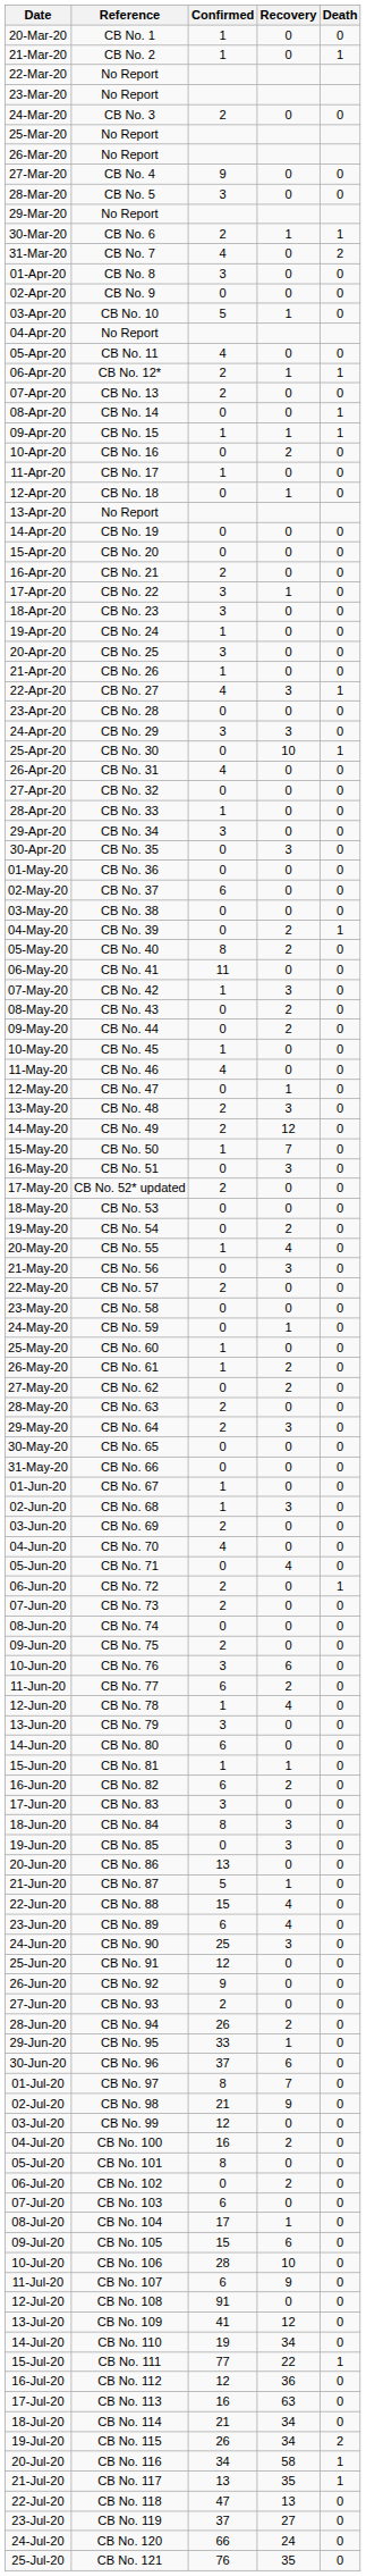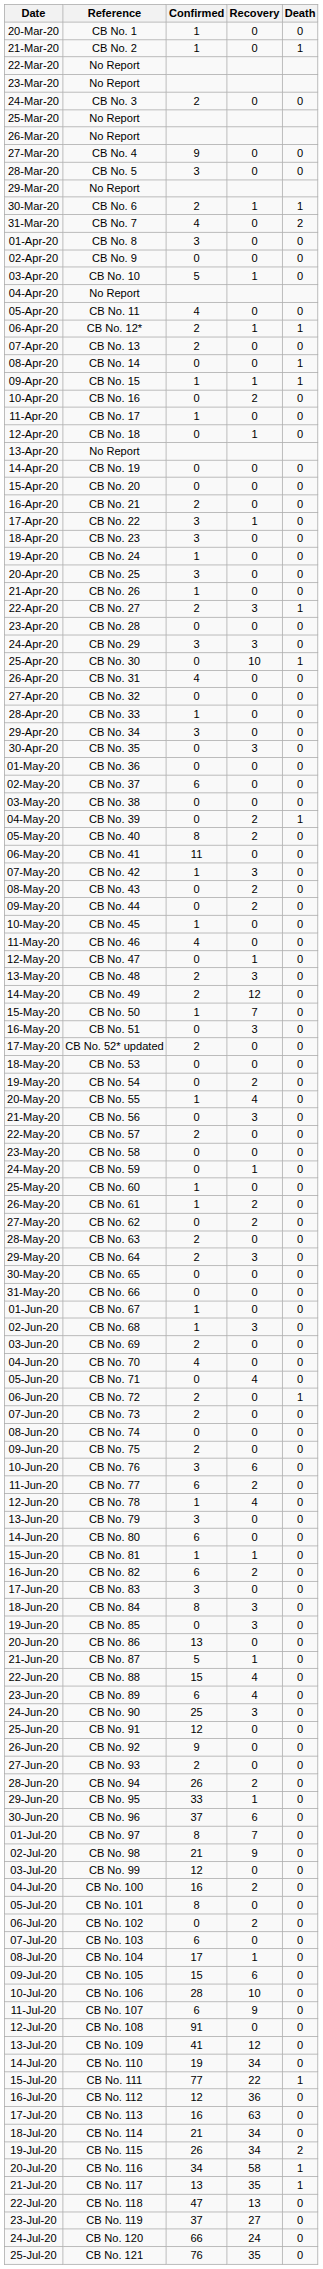 <table class="wikitable sortable" style="text-align:center; font-size:90%;">
 <tr>
 <th>Date</th>
 <th>Reference</th>
 <th>Confirmed</th>
 <th>Recovery</th>
 <th>Death</th>
 </tr>
 <tr>
 <td>20-Mar-20</td>
 <td>CB No. 1</td>
 <td>1</td>
 <td>0</td>
 <td>0</td>
 </tr>
 <tr>
 <td>21-Mar-20</td>
 <td>CB No. 2</td>
 <td>1</td>
 <td>0</td>
 <td>1</td>
 </tr>
 <tr>
 <td>22-Mar-20</td>
 <td>No Report</td>
 <td></td>
 <td></td>
 <td></td>
 </tr>
 <tr>
 <td>23-Mar-20</td>
 <td>No Report</td>
 <td></td>
 <td></td>
 <td></td>
 </tr>
 <tr>
 <td>24-Mar-20</td>
 <td>CB No. 3</td>
 <td>2</td>
 <td>0</td>
 <td>0</td>
 </tr>
 <tr>
 <td>25-Mar-20</td>
 <td>No Report</td>
 <td></td>
 <td></td>
 <td></td>
 </tr>
 <tr>
 <td>26-Mar-20</td>
 <td>No Report</td>
 <td></td>
 <td></td>
 <td></td>
 </tr>
 <tr>
 <td>27-Mar-20</td>
 <td>CB No. 4</td>
 <td>9</td>
 <td>0</td>
 <td>0</td>
 </tr>
 <tr>
 <td>28-Mar-20</td>
 <td>CB No. 5</td>
 <td>3</td>
 <td>0</td>
 <td>0</td>
 </tr>
 <tr>
 <td>29-Mar-20</td>
 <td>No Report</td>
 <td></td>
 <td></td>
 <td></td>
 </tr>
 <tr>
 <td>30-Mar-20</td>
 <td>CB No. 6</td>
 <td>2</td>
 <td>1</td>
 <td>1</td>
 </tr>
 <tr>
 <td>31-Mar-20</td>
 <td>CB No. 7</td>
 <td>4</td>
 <td>0</td>
 <td>2</td>
 </tr>
 <tr>
 <td>01-Apr-20</td>
 <td>CB No. 8</td>
 <td>3</td>
 <td>0</td>
 <td>0</td>
 </tr>
 <tr>
 <td>02-Apr-20</td>
 <td>CB No. 9</td>
 <td>0</td>
 <td>0</td>
 <td>0</td>
 </tr>
 <tr>
 <td>03-Apr-20</td>
 <td>CB No. 10</td>
 <td>5</td>
 <td>1</td>
 <td>0</td>
 </tr>
 <tr>
 <td>04-Apr-20</td>
 <td>No Report</td>
 <td></td>
 <td></td>
 <td></td>
 </tr>
 <tr>
 <td>05-Apr-20</td>
 <td>CB No. 11</td>
 <td>4</td>
 <td>0</td>
 <td>0</td>
 </tr>
 <tr>
 <td>06-Apr-20</td>
 <td>CB No. 12*</td>
 <td>2</td>
 <td>1</td>
 <td>1</td>
 </tr>
 <tr>
 <td>07-Apr-20</td>
 <td>CB No. 13</td>
 <td>2</td>
 <td>0</td>
 <td>0</td>
 </tr>
 <tr>
 <td>08-Apr-20</td>
 <td>CB No. 14</td>
 <td>0</td>
 <td>0</td>
 <td>1</td>
 </tr>
 <tr>
 <td>09-Apr-20</td>
 <td>CB No. 15</td>
 <td>1</td>
 <td>1</td>
 <td>1</td>
 </tr>
 <tr>
 <td>10-Apr-20</td>
 <td>CB No. 16</td>
 <td>0</td>
 <td>2</td>
 <td>0</td>
 </tr>
 <tr>
 <td>11-Apr-20</td>
 <td>CB No. 17</td>
 <td>1</td>
 <td>0</td>
 <td>0</td>
 </tr>
 <tr>
 <td>12-Apr-20</td>
 <td>CB No. 18</td>
 <td>0</td>
 <td>1</td>
 <td>0</td>
 </tr>
 <tr>
 <td>13-Apr-20</td>
 <td>No Report</td>
 <td></td>
 <td></td>
 <td></td>
 </tr>
 <tr>
 <td>14-Apr-20</td>
 <td>CB No. 19</td>
 <td>0</td>
 <td>0</td>
 <td>0</td>
 </tr>
 <tr>
 <td>15-Apr-20</td>
 <td>CB No. 20</td>
 <td>0</td>
 <td>0</td>
 <td>0</td>
 </tr>
 <tr>
 <td>16-Apr-20</td>
 <td>CB No. 21</td>
 <td>2</td>
 <td>0</td>
 <td>0</td>
 </tr>
 <tr>
 <td>17-Apr-20</td>
 <td>CB No. 22</td>
 <td>3</td>
 <td>1</td>
 <td>0</td>
 </tr>
 <tr>
 <td>18-Apr-20</td>
 <td>CB No. 23</td>
 <td>3</td>
 <td>0</td>
 <td>0</td>
 </tr>
 <tr>
 <td>19-Apr-20</td>
 <td>CB No. 24</td>
 <td>1</td>
 <td>0</td>
 <td>0</td>
 </tr>
 <tr>
 <td>20-Apr-20</td>
 <td>CB No. 25</td>
 <td>3</td>
 <td>0</td>
 <td>0</td>
 </tr>
 <tr>
 <td>21-Apr-20</td>
 <td>CB No. 26</td>
 <td>1</td>
 <td>0</td>
 <td>0</td>
 </tr>
 <tr>
 <td>22-Apr-20</td>
 <td>CB No. 27</td>
-<td>4</td>
+<td>2</td>
 <td>3</td>
 <td>1</td>
 </tr>
 <tr>
 <td>23-Apr-20</td>
 <td>CB No. 28</td>
 <td>0</td>
 <td>0</td>
 <td>0</td>
 </tr>
 <tr>
 <td>24-Apr-20</td>
 <td>CB No. 29</td>
 <td>3</td>
 <td>3</td>
 <td>0</td>
 </tr>
 <tr>
 <td>25-Apr-20</td>
 <td>CB No. 30</td>
 <td>0</td>
 <td>10</td>
 <td>1</td>
 </tr>
 <tr>
 <td>26-Apr-20</td>
 <td>CB No. 31</td>
 <td>4</td>
 <td>0</td>
 <td>0</td>
 </tr>
 <tr>
 <td>27-Apr-20</td>
 <td>CB No. 32</td>
 <td>0</td>
 <td>0</td>
 <td>0</td>
 </tr>
 <tr>
 <td>28-Apr-20</td>
 <td>CB No. 33</td>
 <td>1</td>
 <td>0</td>
 <td>0</td>
 </tr>
 <tr>
 <td>29-Apr-20</td>
 <td>CB No. 34</td>
 <td>3</td>
 <td>0</td>
 <td>0</td>
 </tr>
 <tr>
 <td>30-Apr-20</td>
 <td>CB No. 35</td>
 <td>0</td>
 <td>3</td>
 <td>0</td>
 </tr>
 <tr>
 <td>01-May-20</td>
 <td>CB No. 36</td>
 <td>0</td>
 <td>0</td>
 <td>0</td>
 </tr>
 <tr>
 <td>02-May-20</td>
 <td>CB No. 37</td>
 <td>6</td>
 <td>0</td>
 <td>0</td>
 </tr>
 <tr>
 <td>03-May-20</td>
 <td>CB No. 38</td>
 <td>0</td>
 <td>0</td>
 <td>0</td>
 </tr>
 <tr>
 <td>04-May-20</td>
 <td>CB No. 39</td>
 <td>0</td>
 <td>2</td>
 <td>1</td>
 </tr>
 <tr>
 <td>05-May-20</td>
 <td>CB No. 40</td>
 <td>8</td>
 <td>2</td>
 <td>0</td>
 </tr>
 <tr>
 <td>06-May-20</td>
 <td>CB No. 41</td>
 <td>11</td>
 <td>0</td>
 <td>0</td>
 </tr>
 <tr>
 <td>07-May-20</td>
 <td>CB No. 42</td>
 <td>1</td>
 <td>3</td>
 <td>0</td>
 </tr>
 <tr>
 <td>08-May-20</td>
 <td>CB No. 43</td>
 <td>0</td>
 <td>2</td>
 <td>0</td>
 </tr>
 <tr>
 <td>09-May-20</td>
 <td>CB No. 44</td>
 <td>0</td>
 <td>2</td>
 <td>0</td>
 </tr>
 <tr>
 <td>10-May-20</td>
 <td>CB No. 45</td>
 <td>1</td>
 <td>0</td>
 <td>0</td>
 </tr>
 <tr>
 <td>11-May-20</td>
 <td>CB No. 46</td>
 <td>4</td>
 <td>0</td>
 <td>0</td>
 </tr>
 <tr>
 <td>12-May-20</td>
 <td>CB No. 47</td>
 <td>0</td>
 <td>1</td>
 <td>0</td>
 </tr>
 <tr>
 <td>13-May-20</td>
 <td>CB No. 48</td>
 <td>2</td>
 <td>3</td>
 <td>0</td>
 </tr>
 <tr>
 <td>14-May-20</td>
 <td>CB No. 49</td>
 <td>2</td>
 <td>12</td>
 <td>0</td>
 </tr>
 <tr>
 <td>15-May-20</td>
 <td>CB No. 50</td>
 <td>1</td>
 <td>7</td>
 <td>0</td>
 </tr>
 <tr>
 <td>16-May-20</td>
 <td>CB No. 51</td>
 <td>0</td>
 <td>3</td>
 <td>0</td>
 </tr>
 <tr>
 <td>17-May-20</td>
 <td>CB No. 52* updated</td>
 <td>2</td>
 <td>0</td>
 <td>0</td>
 </tr>
 <tr>
 <td>18-May-20</td>
 <td>CB No. 53</td>
 <td>0</td>
 <td>0</td>
 <td>0</td>
 </tr>
 <tr>
 <td>19-May-20</td>
 <td>CB No. 54</td>
 <td>0</td>
 <td>2</td>
 <td>0</td>
 </tr>
 <tr>
 <td>20-May-20</td>
 <td>CB No. 55</td>
 <td>1</td>
 <td>4</td>
 <td>0</td>
 </tr>
 <tr>
 <td>21-May-20</td>
 <td>CB No. 56</td>
 <td>0</td>
 <td>3</td>
 <td>0</td>
 </tr>
 <tr>
 <td>22-May-20</td>
 <td>CB No. 57</td>
 <td>2</td>
 <td>0</td>
 <td>0</td>
 </tr>
 <tr>
 <td>23-May-20</td>
 <td>CB No. 58</td>
 <td>0</td>
 <td>0</td>
 <td>0</td>
 </tr>
 <tr>
 <td>24-May-20</td>
 <td>CB No. 59</td>
 <td>0</td>
 <td>1</td>
 <td>0</td>
 </tr>
 <tr>
 <td>25-May-20</td>
 <td>CB No. 60</td>
 <td>1</td>
 <td>0</td>
 <td>0</td>
 </tr>
 <tr>
 <td>26-May-20</td>
 <td>CB No. 61</td>
 <td>1</td>
 <td>2</td>
 <td>0</td>
 </tr>
 <tr>
 <td>27-May-20</td>
 <td>CB No. 62</td>
 <td>0</td>
 <td>2</td>
 <td>0</td>
 </tr>
 <tr>
 <td>28-May-20</td>
 <td>CB No. 63</td>
 <td>2</td>
 <td>0</td>
 <td>0</td>
 </tr>
 <tr>
 <td>29-May-20</td>
 <td>CB No. 64</td>
 <td>2</td>
 <td>3</td>
 <td>0</td>
 </tr>
 <tr>
 <td>30-May-20</td>
 <td>CB No. 65</td>
 <td>0</td>
 <td>0</td>
 <td>0</td>
 </tr>
 <tr>
 <td>31-May-20</td>
 <td>CB No. 66</td>
 <td>0</td>
 <td>0</td>
 <td>0</td>
 </tr>
 <tr>
 <td>01-Jun-20</td>
 <td>CB No. 67</td>
 <td>1</td>
 <td>0</td>
 <td>0</td>
 </tr>
 <tr>
 <td>02-Jun-20</td>
 <td>CB No. 68</td>
 <td>1</td>
 <td>3</td>
 <td>0</td>
 </tr>
 <tr>
 <td>03-Jun-20</td>
 <td>CB No. 69</td>
 <td>2</td>
 <td>0</td>
 <td>0</td>
 </tr>
 <tr>
 <td>04-Jun-20</td>
 <td>CB No. 70</td>
 <td>4</td>
 <td>0</td>
 <td>0</td>
 </tr>
 <tr>
 <td>05-Jun-20</td>
 <td>CB No. 71</td>
 <td>0</td>
 <td>4</td>
 <td>0</td>
 </tr>
 <tr>
 <td>06-Jun-20</td>
 <td>CB No. 72</td>
 <td>2</td>
 <td>0</td>
 <td>1</td>
 </tr>
 <tr>
 <td>07-Jun-20</td>
 <td>CB No. 73</td>
 <td>2</td>
 <td>0</td>
 <td>0</td>
 </tr>
 <tr>
 <td>08-Jun-20</td>
 <td>CB No. 74</td>
 <td>0</td>
 <td>0</td>
 <td>0</td>
 </tr>
 <tr>
 <td>09-Jun-20</td>
 <td>CB No. 75</td>
 <td>2</td>
 <td>0</td>
 <td>0</td>
 </tr>
 <tr>
 <td>10-Jun-20</td>
 <td>CB No. 76</td>
 <td>3</td>
 <td>6</td>
 <td>0</td>
 </tr>
 <tr>
 <td>11-Jun-20</td>
 <td>CB No. 77</td>
 <td>6</td>
 <td>2</td>
 <td>0</td>
 </tr>
 <tr>
 <td>12-Jun-20</td>
 <td>CB No. 78</td>
 <td>1</td>
 <td>4</td>
 <td>0</td>
 </tr>
 <tr>
 <td>13-Jun-20</td>
 <td>CB No. 79</td>
 <td>3</td>
 <td>0</td>
 <td>0</td>
 </tr>
 <tr>
 <td>14-Jun-20</td>
 <td>CB No. 80</td>
 <td>6</td>
 <td>0</td>
 <td>0</td>
 </tr>
 <tr>
 <td>15-Jun-20</td>
 <td>CB No. 81</td>
 <td>1</td>
 <td>1</td>
 <td>0</td>
 </tr>
 <tr>
 <td>16-Jun-20</td>
 <td>CB No. 82</td>
 <td>6</td>
 <td>2</td>
 <td>0</td>
 </tr>
 <tr>
 <td>17-Jun-20</td>
 <td>CB No. 83</td>
 <td>3</td>
 <td>0</td>
 <td>0</td>
 </tr>
 <tr>
 <td>18-Jun-20</td>
 <td>CB No. 84</td>
 <td>8</td>
 <td>3</td>
 <td>0</td>
 </tr>
 <tr>
 <td>19-Jun-20</td>
 <td>CB No. 85</td>
 <td>0</td>
 <td>3</td>
 <td>0</td>
 </tr>
 <tr>
 <td>20-Jun-20</td>
 <td>CB No. 86</td>
 <td>13</td>
 <td>0</td>
 <td>0</td>
 </tr>
 <tr>
 <td>21-Jun-20</td>
 <td>CB No. 87</td>
 <td>5</td>
 <td>1</td>
 <td>0</td>
 </tr>
 <tr>
 <td>22-Jun-20</td>
 <td>CB No. 88</td>
 <td>15</td>
 <td>4</td>
 <td>0</td>
 </tr>
 <tr>
 <td>23-Jun-20</td>
 <td>CB No. 89</td>
 <td>6</td>
 <td>4</td>
 <td>0</td>
 </tr>
 <tr>
 <td>24-Jun-20</td>
 <td>CB No. 90</td>
 <td>25</td>
 <td>3</td>
 <td>0</td>
 </tr>
 <tr>
 <td>25-Jun-20</td>
 <td>CB No. 91</td>
 <td>12</td>
 <td>0</td>
 <td>0</td>
 </tr>
 <tr>
 <td>26-Jun-20</td>
 <td>CB No. 92</td>
 <td>9</td>
 <td>0</td>
 <td>0</td>
 </tr>
 <tr>
 <td>27-Jun-20</td>
 <td>CB No. 93</td>
 <td>2</td>
 <td>0</td>
 <td>0</td>
 </tr>
 <tr>
 <td>28-Jun-20</td>
 <td>CB No. 94</td>
 <td>26</td>
 <td>2</td>
 <td>0</td>
 </tr>
 <tr>
 <td>29-Jun-20</td>
 <td>CB No. 95</td>
 <td>33</td>
 <td>1</td>
 <td>0</td>
 </tr>
 <tr>
 <td>30-Jun-20</td>
 <td>CB No. 96</td>
 <td>37</td>
 <td>6</td>
 <td>0</td>
 </tr>
 <tr>
 <td>01-Jul-20</td>
 <td>CB No. 97</td>
 <td>8</td>
 <td>7</td>
 <td>0</td>
 </tr>
 <tr>
 <td>02-Jul-20</td>
 <td>CB No. 98</td>
 <td>21</td>
 <td>9</td>
 <td>0</td>
 </tr>
 <tr>
 <td>03-Jul-20</td>
 <td>CB No. 99</td>
 <td>12</td>
 <td>0</td>
 <td>0</td>
 </tr>
 <tr>
 <td>04-Jul-20</td>
 <td>CB No. 100</td>
 <td>16</td>
 <td>2</td>
 <td>0</td>
 </tr>
 <tr>
 <td>05-Jul-20</td>
 <td>CB No. 101</td>
 <td>8</td>
 <td>0</td>
 <td>0</td>
 </tr>
 <tr>
 <td>06-Jul-20</td>
 <td>CB No. 102</td>
 <td>0</td>
 <td>2</td>
 <td>0</td>
 </tr>
 <tr>
 <td>07-Jul-20</td>
 <td>CB No. 103</td>
 <td>6</td>
 <td>0</td>
 <td>0</td>
 </tr>
 <tr>
 <td>08-Jul-20</td>
 <td>CB No. 104</td>
 <td>17</td>
 <td>1</td>
 <td>0</td>
 </tr>
 <tr>
 <td>09-Jul-20</td>
 <td>CB No. 105</td>
 <td>15</td>
 <td>6</td>
 <td>0</td>
 </tr>
 <tr>
 <td>10-Jul-20</td>
 <td>CB No. 106</td>
 <td>28</td>
 <td>10</td>
 <td>0</td>
 </tr>
 <tr>
 <td>11-Jul-20</td>
 <td>CB No. 107</td>
 <td>6</td>
 <td>9</td>
 <td>0</td>
 </tr>
 <tr>
 <td>12-Jul-20</td>
 <td>CB No. 108</td>
 <td>91</td>
 <td>0</td>
 <td>0</td>
 </tr>
 <tr>
 <td>13-Jul-20</td>
 <td>CB No. 109</td>
 <td>41</td>
 <td>12</td>
 <td>0</td>
 </tr>
 <tr>
 <td>14-Jul-20</td>
 <td>CB No. 110</td>
 <td>19</td>
 <td>34</td>
 <td>0</td>
 </tr>
 <tr>
 <td>15-Jul-20</td>
 <td>CB No. 111</td>
 <td>77</td>
 <td>22</td>
 <td>1</td>
 </tr>
 <tr>
 <td>16-Jul-20</td>
 <td>CB No. 112</td>
 <td>12</td>
 <td>36</td>
 <td>0</td>
 </tr>
 <tr>
 <td>17-Jul-20</td>
 <td>CB No. 113</td>
 <td>16</td>
 <td>63</td>
 <td>0</td>
 </tr>
 <tr>
 <td>18-Jul-20</td>
 <td>CB No. 114</td>
 <td>21</td>
 <td>34</td>
 <td>0</td>
 </tr>
 <tr>
 <td>19-Jul-20</td>
 <td>CB No. 115</td>
 <td>26</td>
 <td>34</td>
 <td>2</td>
 </tr>
 <tr>
 <td>20-Jul-20</td>
 <td>CB No. 116</td>
 <td>34</td>
 <td>58</td>
 <td>1</td>
 </tr>
 <tr>
 <td>21-Jul-20</td>
 <td>CB No. 117</td>
 <td>13</td>
 <td>35</td>
 <td>1</td>
 </tr>
 <tr>
 <td>22-Jul-20</td>
 <td>CB No. 118</td>
 <td>47</td>
 <td>13</td>
 <td>0</td>
 </tr>
 <tr>
 <td>23-Jul-20</td>
 <td>CB No. 119</td>
 <td>37</td>
 <td>27</td>
 <td>0</td>
 </tr>
 <tr>
 <td>24-Jul-20</td>
 <td>CB No. 120</td>
 <td>66</td>
 <td>24</td>
 <td>0</td>
 </tr>
 <tr>
 <td>25-Jul-20</td>
 <td>CB No. 121</td>
 <td>76</td>
 <td>35</td>
 <td>0</td>
 </tr>
 </table>
